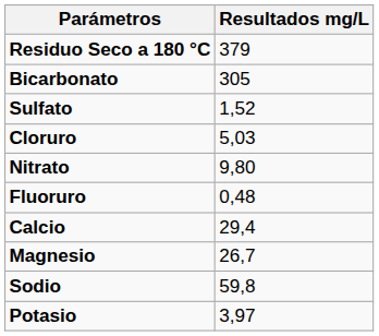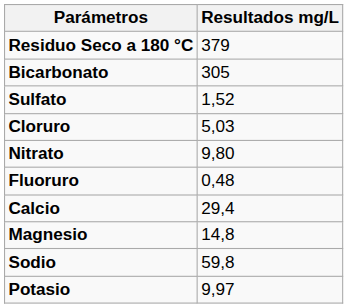 <table class="wikitable">
 <tr>
 <th>Parámetros</th>
 <th>Resultados mg/L</th>
 </tr>
 <tr>
 <td><strong>Residuo Seco a 180 °C</strong></td>
 <td>379</td>
 </tr>
 <tr>
 <td><strong>Bicarbonato</strong></td>
 <td>305</td>
 </tr>
 <tr>
 <td><strong>Sulfato</strong></td>
 <td>1,52</td>
 </tr>
 <tr>
 <td><strong>Cloruro</strong></td>
 <td>5,03</td>
 </tr>
 <tr>
 <td><strong>Nitrato</strong></td>
 <td>9,80</td>
 </tr>
 <tr>
 <td><strong>Fluoruro</strong></td>
 <td>0,48</td>
 </tr>
 <tr>
 <td><strong>Calcio</strong></td>
 <td>29,4</td>
 </tr>
 <tr>
 <td><strong>Magnesio</strong></td>
-<td>26,7</td>
+<td>14,8</td>
 </tr>
 <tr>
 <td><strong>Sodio</strong></td>
 <td>59,8</td>
 </tr>
 <tr>
 <td><strong>Potasio</strong></td>
-<td>3,97</td>
+<td>9,97</td>
 </tr>
 </table>
